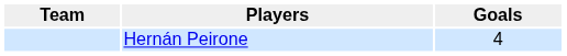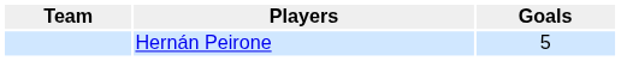 <table width=40%>
 <tr bgcolor=#EFEFEF>
 <th>Team</th>
 <th>Players</th>
 <th>Goals</th>
 </tr>
 <tr bgcolor=#D0E7FF>
 <td align=center></td>
 <td><a href='#'>Hernán Peirone</a></td>
-<td align=center>4</td>
+<td align=center>5</td>
 </tr>
 </table>
